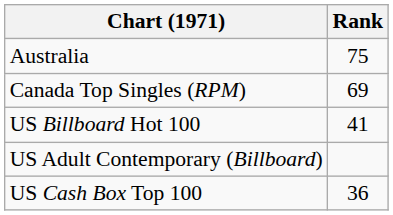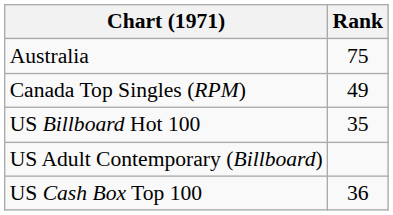 <table class="wikitable sortable">
 <tr>
 <th align="left">Chart (1971)</th>
 <th style="text-align:center;">Rank</th>
 </tr>
 <tr>
 <td>Australia</td>
 <td style="text-align:center;">75</td>
 </tr>
 <tr>
 <td>Canada Top Singles (<em>RPM</em>)</td>
-<td style="text-align:center;">69</td>
+<td style="text-align:center;">49</td>
 </tr>
 <tr>
 <td>US <em>Billboard</em> Hot 100</td>
-<td style="text-align:center;">41</td>
+<td style="text-align:center;">35</td>
 </tr>
 <tr>
 <td>US Adult Contemporary (<em>Billboard</em>)</td>
 <td></td>
 </tr>
 <tr>
 <td>US <em>Cash Box</em> Top 100</td>
 <td style="text-align:center;">36</td>
 </tr>
 </table>
